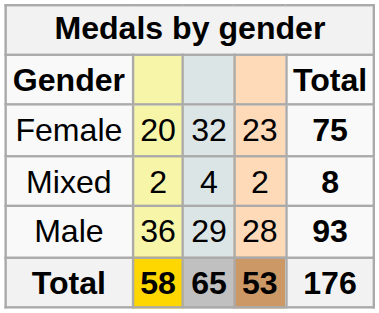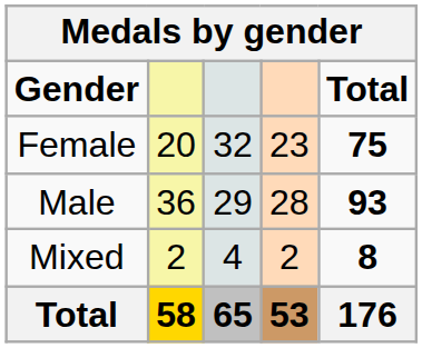 <table class="wikitable" style="font-size:85%;float:right;text-align:center">
 <tr bgcolor=EFEFEF>
 <th colspan=5>Medals by gender</th>
 </tr>
 <tr>
 <td><strong>Gender</strong></td>
 <td bgcolor=F7F6A8></td>
 <td bgcolor=DCE5E5></td>
 <td bgcolor=FFDAB9></td>
 <td><strong>Total</strong></td>
 </tr>
 <tr>
 <td>Female</td>
 <td bgcolor=F7F6A8>20</td>
 <td bgcolor=DCE5E5>32</td>
 <td bgcolor=FFDAB9>23</td>
 <td><strong>75</strong></td>
 </tr>
 <tr>
+<td>Male</td>
+<td bgcolor=F7F6A8>36</td>
+<td bgcolor=DCE5E5>29</td>
+<td bgcolor=FFDAB9>28</td>
+<td><strong>93</strong></td>
+</tr>
+<tr>
 <td>Mixed</td>
 <td bgcolor=F7F6A8>2</td>
 <td bgcolor=DCE5E5>4</td>
 <td bgcolor=FFDAB9>2</td>
 <td><strong>8</strong></td>
-</tr>
-<tr>
-<td>Male</td>
-<td bgcolor=F7F6A8>36</td>
-<td bgcolor=DCE5E5>29</td>
-<td bgcolor=FFDAB9>28</td>
-<td><strong>93</strong></td>
 </tr>
 <tr>
 <th>Total</th>
 <th style="background:gold;">58</th>
 <th style="background:silver;">65</th>
 <th style="background:#c96;">53</th>
 <th>176</th>
 </tr>
 </table>
